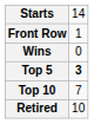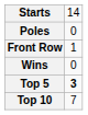 <table class="wikitable" style="text-align:center">
 <tr>
 <th>Starts</th>
 <td>14</td>
+</tr>
+<tr>
+<th>Poles</th>
+<td>0</td>
 </tr>
 <tr>
 <th>Front Row</th>
 <td>1</td>
 </tr>
 <tr>
 <th>Wins</th>
 <td>0</td>
 </tr>
 <tr>
 <th>Top 5</th>
 <td><strong>3</strong></td>
 </tr>
 <tr>
 <th>Top 10</th>
 <td>7</td>
 </tr>
-<tr>
-<th>Retired</th>
-<td>10</td>
-</tr>
 </table>
